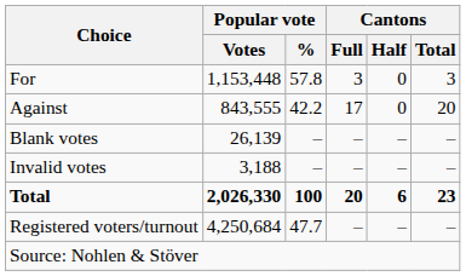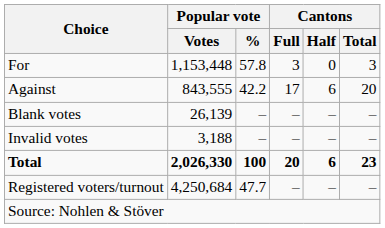 <table class=wikitable style=text-align:right>
 <tr>
 <th rowspan=2>Choice</th>
 <th colspan=2>Popular vote</th>
 <th colspan=3>Cantons</th>
 </tr>
 <tr>
 <th>Votes</th>
 <th>%</th>
 <th>Full</th>
 <th>Half</th>
 <th>Total</th>
 </tr>
 <tr>
 <td align=left>For</td>
 <td>1,153,448</td>
 <td>57.8</td>
 <td>3</td>
 <td>0</td>
 <td>3</td>
 </tr>
 <tr>
 <td align=left>Against</td>
 <td>843,555</td>
 <td>42.2</td>
 <td>17</td>
-<td>0</td>
+<td>6</td>
 <td>20</td>
 </tr>
 <tr>
 <td align=left>Blank votes</td>
 <td>26,139</td>
 <td>–</td>
 <td>–</td>
 <td>–</td>
 <td>–</td>
 </tr>
 <tr>
 <td align=left>Invalid votes</td>
 <td>3,188</td>
 <td>–</td>
 <td>–</td>
 <td>–</td>
 <td>–</td>
 </tr>
 <tr>
 <td align=left><strong>Total</strong></td>
 <td><strong>2,026,330</strong></td>
 <td><strong>100</strong></td>
 <td><strong>20</strong></td>
 <td><strong>6</strong></td>
 <td><strong>23</strong></td>
 </tr>
 <tr>
 <td align=left>Registered voters/turnout</td>
 <td>4,250,684</td>
 <td>47.7</td>
 <td>–</td>
 <td>–</td>
 <td>–</td>
 </tr>
 <tr>
 <td align=left colspan=11>Source: Nohlen & Stöver</td>
 </tr>
 </table>
